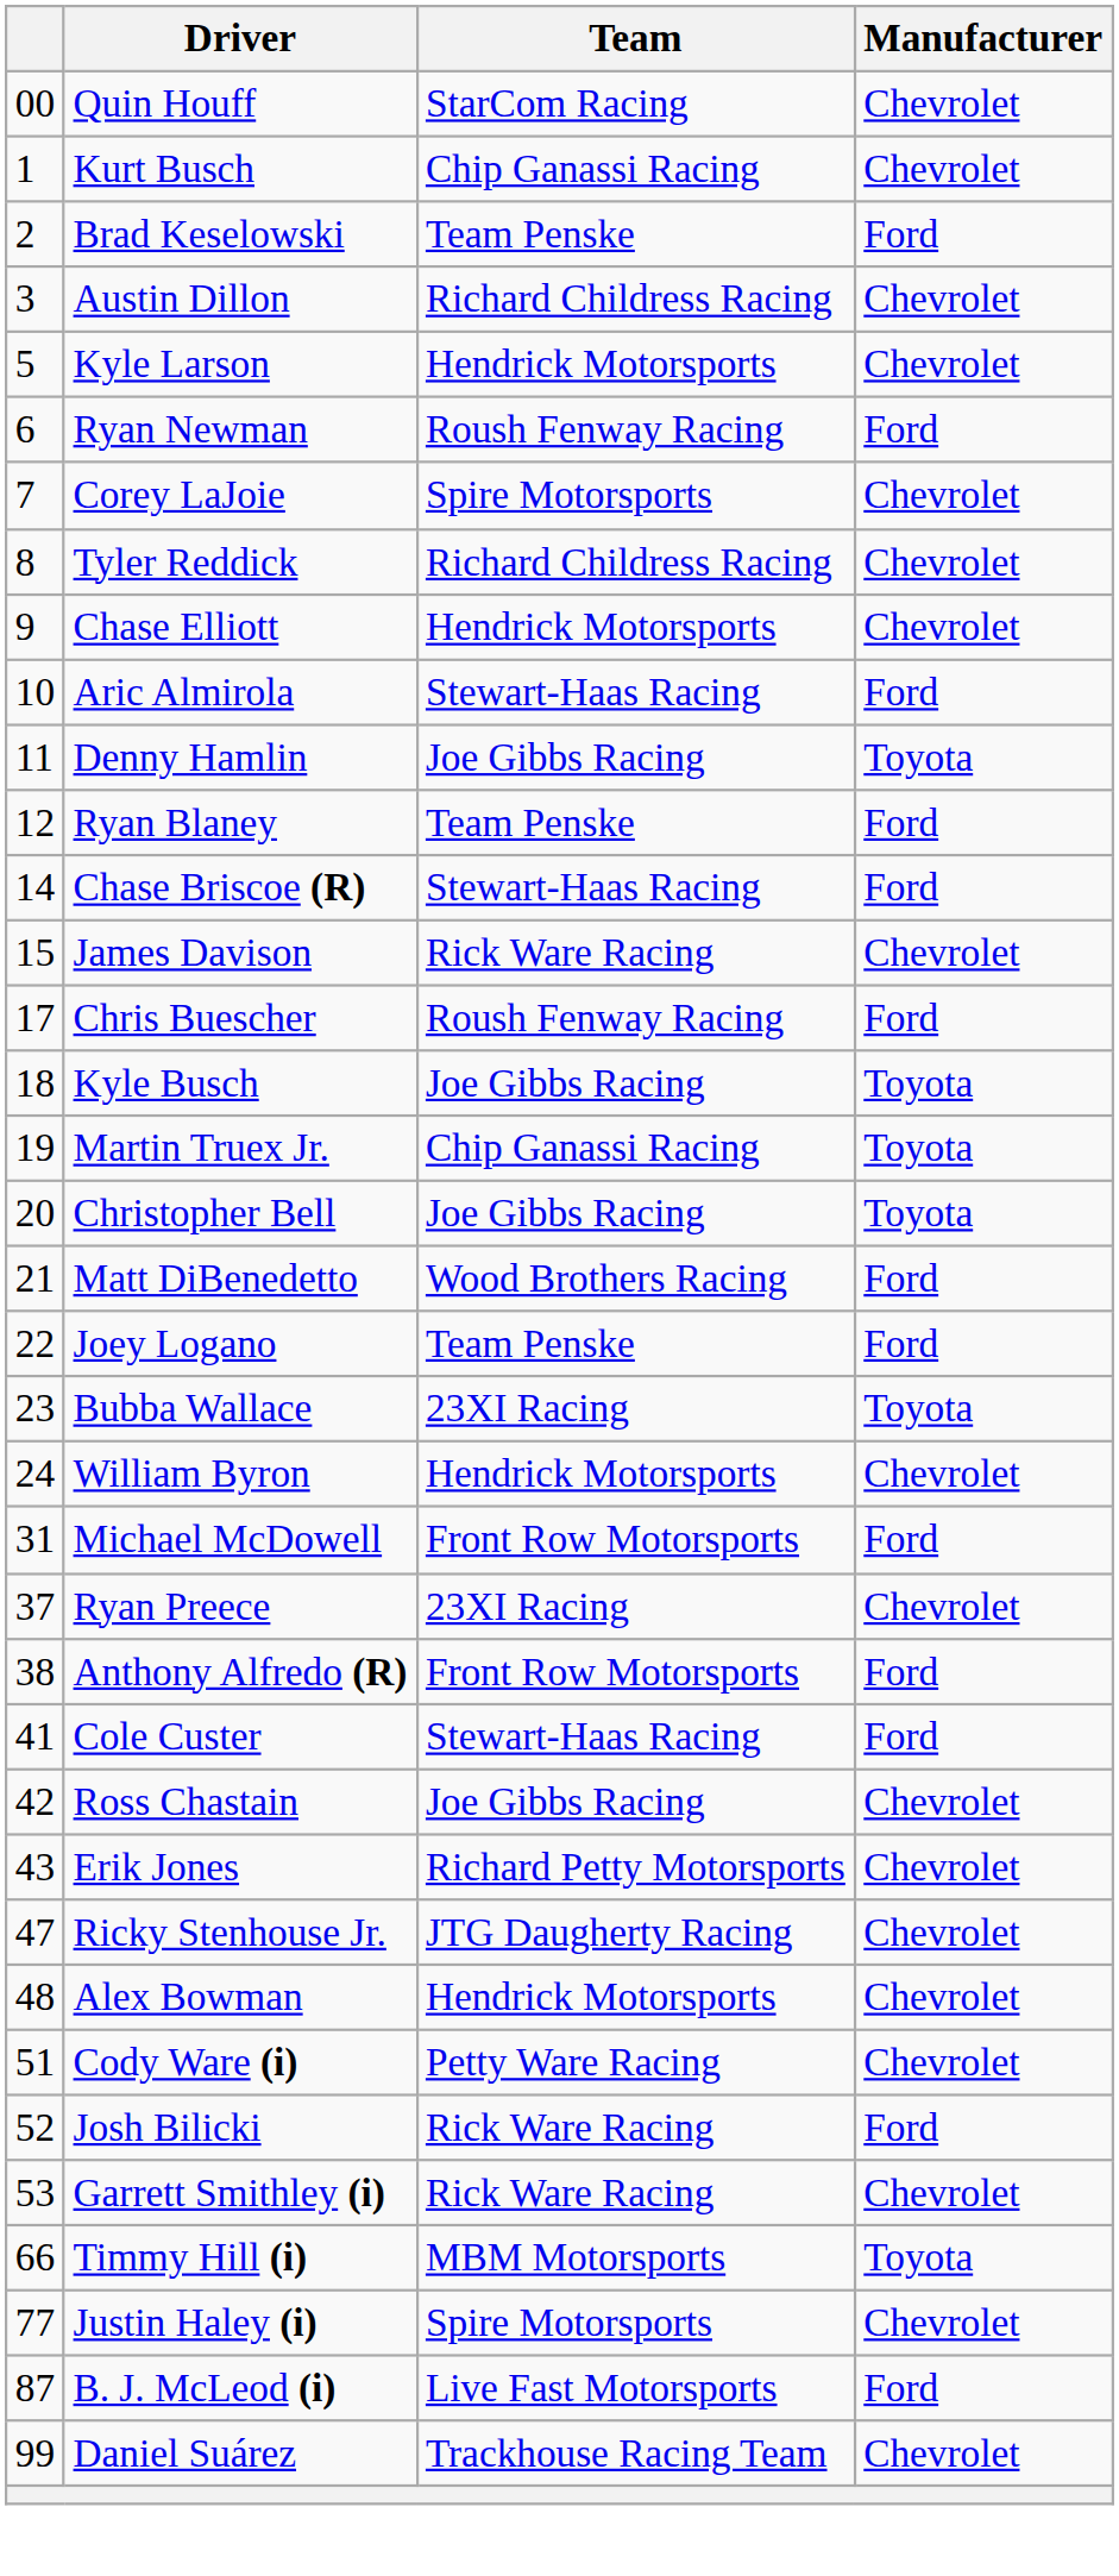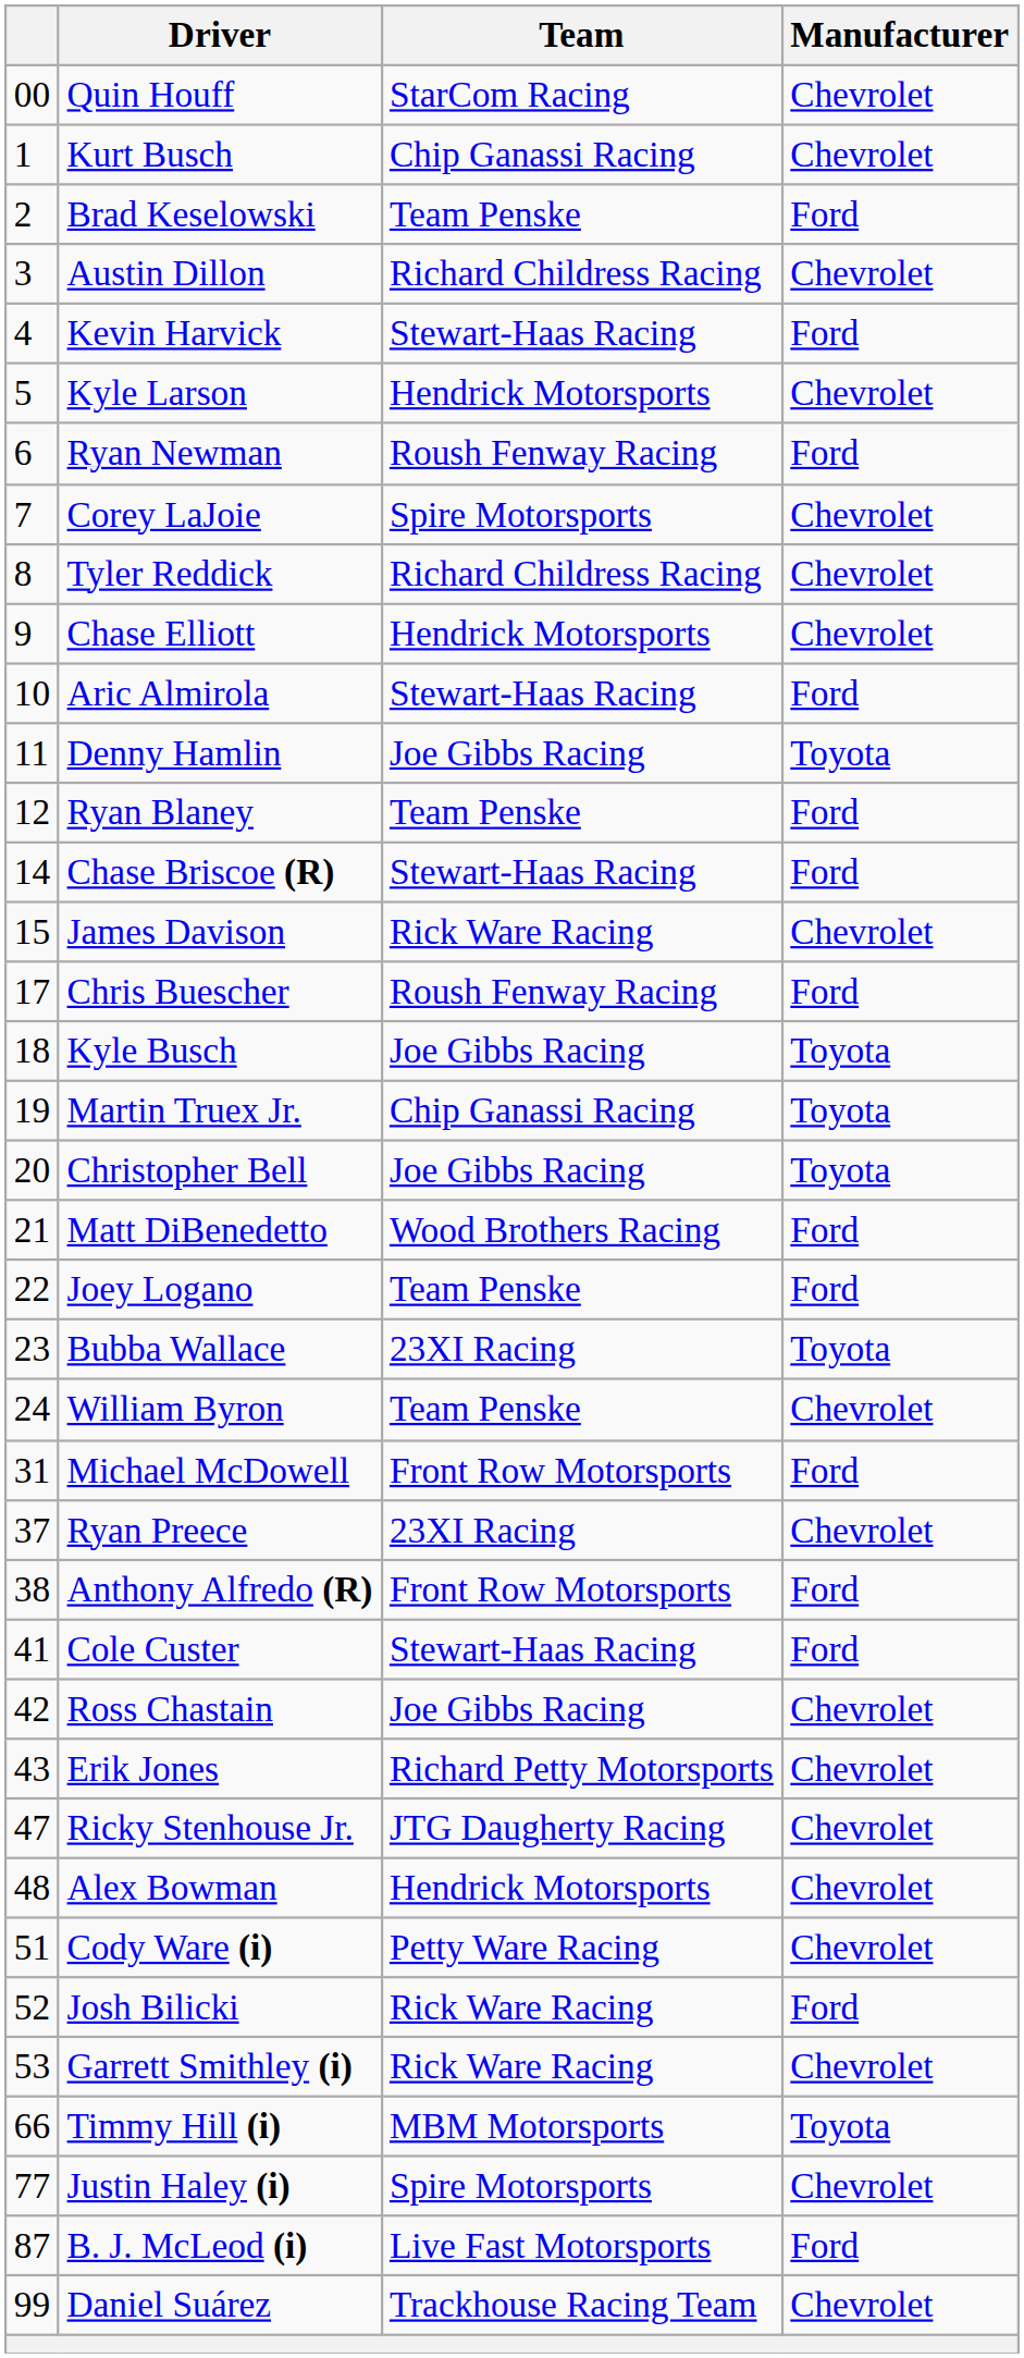 <table class="wikitable" style="font-size:95%">
 <tr>
 <th></th>
 <th>Driver</th>
 <th>Team</th>
 <th>Manufacturer</th>
 </tr>
 <tr>
 <td>00</td>
 <td><a href='#'>Quin Houff</a></td>
 <td><a href='#'>StarCom Racing</a></td>
 <td><a href='#'>Chevrolet</a></td>
 </tr>
 <tr>
 <td>1</td>
 <td><a href='#'>Kurt Busch</a></td>
 <td><a href='#'>Chip Ganassi Racing</a></td>
 <td><a href='#'>Chevrolet</a></td>
 </tr>
 <tr>
 <td>2</td>
 <td><a href='#'>Brad Keselowski</a></td>
 <td><a href='#'>Team Penske</a></td>
 <td><a href='#'>Ford</a></td>
 </tr>
 <tr>
 <td>3</td>
 <td><a href='#'>Austin Dillon</a></td>
 <td><a href='#'>Richard Childress Racing</a></td>
 <td><a href='#'>Chevrolet</a></td>
+</tr>
+<tr>
+<td>4</td>
+<td><a href='#'>Kevin Harvick</a></td>
+<td><a href='#'>Stewart-Haas Racing</a></td>
+<td><a href='#'>Ford</a></td>
 </tr>
 <tr>
 <td>5</td>
 <td><a href='#'>Kyle Larson</a></td>
 <td><a href='#'>Hendrick Motorsports</a></td>
 <td><a href='#'>Chevrolet</a></td>
 </tr>
 <tr>
 <td>6</td>
 <td><a href='#'>Ryan Newman</a></td>
 <td><a href='#'>Roush Fenway Racing</a></td>
 <td><a href='#'>Ford</a></td>
 </tr>
 <tr>
 <td>7</td>
 <td><a href='#'>Corey LaJoie</a></td>
 <td><a href='#'>Spire Motorsports</a></td>
 <td><a href='#'>Chevrolet</a></td>
 </tr>
 <tr>
 <td>8</td>
 <td><a href='#'>Tyler Reddick</a></td>
 <td><a href='#'>Richard Childress Racing</a></td>
 <td><a href='#'>Chevrolet</a></td>
 </tr>
 <tr>
 <td>9</td>
 <td><a href='#'>Chase Elliott</a></td>
 <td><a href='#'>Hendrick Motorsports</a></td>
 <td><a href='#'>Chevrolet</a></td>
 </tr>
 <tr>
 <td>10</td>
 <td><a href='#'>Aric Almirola</a></td>
 <td><a href='#'>Stewart-Haas Racing</a></td>
 <td><a href='#'>Ford</a></td>
 </tr>
 <tr>
 <td>11</td>
 <td><a href='#'>Denny Hamlin</a></td>
 <td><a href='#'>Joe Gibbs Racing</a></td>
 <td><a href='#'>Toyota</a></td>
 </tr>
 <tr>
 <td>12</td>
 <td><a href='#'>Ryan Blaney</a></td>
 <td><a href='#'>Team Penske</a></td>
 <td><a href='#'>Ford</a></td>
 </tr>
 <tr>
 <td>14</td>
 <td><a href='#'>Chase Briscoe</a> <strong>(R)</strong></td>
 <td><a href='#'>Stewart-Haas Racing</a></td>
 <td><a href='#'>Ford</a></td>
 </tr>
 <tr>
 <td>15</td>
 <td><a href='#'>James Davison</a></td>
 <td><a href='#'>Rick Ware Racing</a></td>
 <td><a href='#'>Chevrolet</a></td>
 </tr>
 <tr>
 <td>17</td>
 <td><a href='#'>Chris Buescher</a></td>
 <td><a href='#'>Roush Fenway Racing</a></td>
 <td><a href='#'>Ford</a></td>
 </tr>
 <tr>
 <td>18</td>
 <td><a href='#'>Kyle Busch</a></td>
 <td><a href='#'>Joe Gibbs Racing</a></td>
 <td><a href='#'>Toyota</a></td>
 </tr>
 <tr>
 <td>19</td>
 <td><a href='#'>Martin Truex Jr.</a></td>
 <td><a href='#'>Chip Ganassi Racing</a></td>
 <td><a href='#'>Toyota</a></td>
 </tr>
 <tr>
 <td>20</td>
 <td><a href='#'>Christopher Bell</a></td>
 <td><a href='#'>Joe Gibbs Racing</a></td>
 <td><a href='#'>Toyota</a></td>
 </tr>
 <tr>
 <td>21</td>
 <td><a href='#'>Matt DiBenedetto</a></td>
 <td><a href='#'>Wood Brothers Racing</a></td>
 <td><a href='#'>Ford</a></td>
 </tr>
 <tr>
 <td>22</td>
 <td><a href='#'>Joey Logano</a></td>
 <td><a href='#'>Team Penske</a></td>
 <td><a href='#'>Ford</a></td>
 </tr>
 <tr>
 <td>23</td>
 <td><a href='#'>Bubba Wallace</a></td>
 <td><a href='#'>23XI Racing</a></td>
 <td><a href='#'>Toyota</a></td>
 </tr>
 <tr>
 <td>24</td>
 <td><a href='#'>William Byron</a></td>
-<td><a href='#'>Hendrick Motorsports</a></td>
+<td><a href='#'>Team Penske</a></td>
 <td><a href='#'>Chevrolet</a></td>
 </tr>
 <tr>
 <td>31</td>
 <td><a href='#'>Michael McDowell</a></td>
 <td><a href='#'>Front Row Motorsports</a></td>
 <td><a href='#'>Ford</a></td>
 </tr>
 <tr>
 <td>37</td>
 <td><a href='#'>Ryan Preece</a></td>
 <td><a href='#'>23XI Racing</a></td>
 <td><a href='#'>Chevrolet</a></td>
 </tr>
 <tr>
 <td>38</td>
 <td><a href='#'>Anthony Alfredo</a> <strong>(R)</strong></td>
 <td><a href='#'>Front Row Motorsports</a></td>
 <td><a href='#'>Ford</a></td>
 </tr>
 <tr>
 <td>41</td>
 <td><a href='#'>Cole Custer</a></td>
 <td><a href='#'>Stewart-Haas Racing</a></td>
 <td><a href='#'>Ford</a></td>
 </tr>
 <tr>
 <td>42</td>
 <td><a href='#'>Ross Chastain</a></td>
 <td><a href='#'>Joe Gibbs Racing</a></td>
 <td><a href='#'>Chevrolet</a></td>
 </tr>
 <tr>
 <td>43</td>
 <td><a href='#'>Erik Jones</a></td>
 <td><a href='#'>Richard Petty Motorsports</a></td>
 <td><a href='#'>Chevrolet</a></td>
 </tr>
 <tr>
 <td>47</td>
 <td><a href='#'>Ricky Stenhouse Jr.</a></td>
 <td><a href='#'>JTG Daugherty Racing</a></td>
 <td><a href='#'>Chevrolet</a></td>
 </tr>
 <tr>
 <td>48</td>
 <td><a href='#'>Alex Bowman</a></td>
 <td><a href='#'>Hendrick Motorsports</a></td>
 <td><a href='#'>Chevrolet</a></td>
 </tr>
 <tr>
 <td>51</td>
 <td><a href='#'>Cody Ware</a> <strong>(i)</strong></td>
 <td><a href='#'>Petty Ware Racing</a></td>
 <td><a href='#'>Chevrolet</a></td>
 </tr>
 <tr>
 <td>52</td>
 <td><a href='#'>Josh Bilicki</a></td>
 <td><a href='#'>Rick Ware Racing</a></td>
 <td><a href='#'>Ford</a></td>
 </tr>
 <tr>
 <td>53</td>
 <td><a href='#'>Garrett Smithley</a> <strong>(i)</strong></td>
 <td><a href='#'>Rick Ware Racing</a></td>
 <td><a href='#'>Chevrolet</a></td>
 </tr>
 <tr>
 <td>66</td>
 <td><a href='#'>Timmy Hill</a> <strong>(i)</strong></td>
 <td><a href='#'>MBM Motorsports</a></td>
 <td><a href='#'>Toyota</a></td>
 </tr>
 <tr>
 <td>77</td>
 <td><a href='#'>Justin Haley</a> <strong>(i)</strong></td>
 <td><a href='#'>Spire Motorsports</a></td>
 <td><a href='#'>Chevrolet</a></td>
 </tr>
 <tr>
 <td>87</td>
 <td><a href='#'>B. J. McLeod</a> <strong>(i)</strong></td>
 <td><a href='#'>Live Fast Motorsports</a></td>
 <td><a href='#'>Ford</a></td>
 </tr>
 <tr>
 <td>99</td>
 <td><a href='#'>Daniel Suárez</a></td>
 <td><a href='#'>Trackhouse Racing Team</a></td>
 <td><a href='#'>Chevrolet</a></td>
 </tr>
 <tr>
 <th colspan="4"></th>
 </tr>
 </table>
